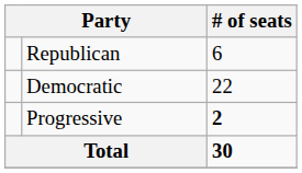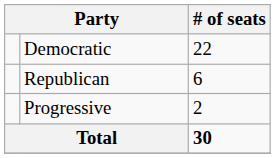 <table class="wikitable sortable">
 <tr>
 <th colspan="2" style="width:150px;">Party</th>
 <th># of seats</th>
+</tr>
+<tr>
+<td></td>
+<td>Democratic</td>
+<td>22</td>
 </tr>
 <tr>
 <td></td>
 <td>Republican</td>
 <td>6</td>
 </tr>
 <tr>
 <td></td>
-<td>Democratic</td>
-<td>22</td>
-</tr>
-<tr>
-<td></td>
 <td>Progressive</td>
-<td><strong>2</strong></td>
+<td>2</td>
 </tr>
 <tr>
 <th colspan=2>Total</th>
 <td><strong>30</strong></td>
 </tr>
 <tr>
 </tr>
 </table>
